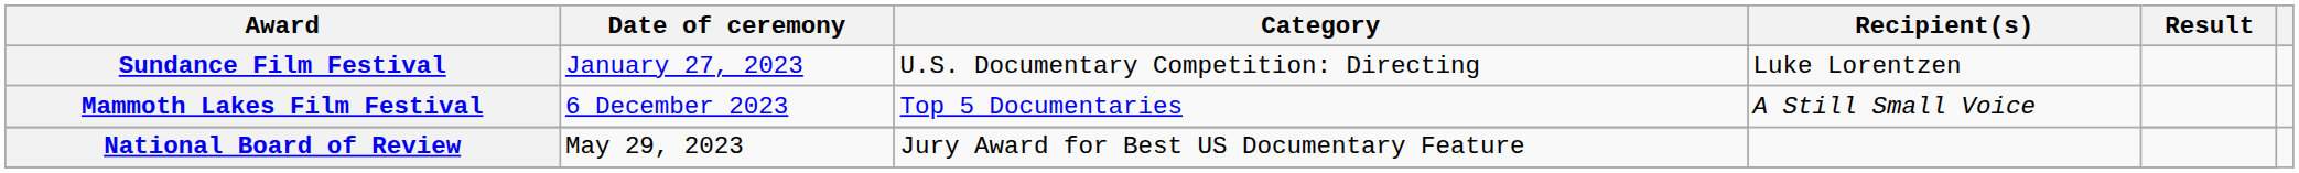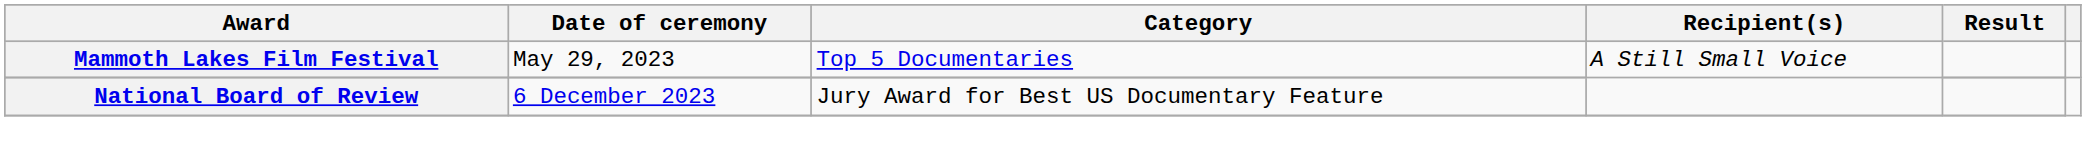 <table class="wikitable sortable plainrowheaders" style="width: 95%;">
 <tr>
 <th scope="col">Award</th>
 <th scope="col">Date of ceremony</th>
 <th scope="col">Category</th>
 <th scope="col">Recipient(s)</th>
 <th scope="col">Result</th>
 <th scope="col" class="unsortable"></th>
 </tr>
 <tr>
-<th scope="row"><a href='#'>Sundance Film Festival</a></th>
-<td><a href='#'>January 27, 2023</a></td>
-<td>U.S. Documentary Competition: Directing</td>
-<td>Luke Lorentzen</td>
-<td></td>
-<td align="center"></td>
-</tr>
-<tr>
 <th scope="row"><a href='#'>Mammoth Lakes Film Festival</a></th>
-<td><a href='#'>6 December 2023</a></td>
+<td>May 29, 2023</td>
 <td><a href='#'>Top 5 Documentaries</a></td>
 <td rowspan=2><em>A Still Small Voice</em></td>
 <td></td>
 <td align="center"></td>
 </tr>
 <tr>
 </tr>
 <tr>
 <th scope="row"><a href='#'>National Board of Review</a></th>
-<td>May 29, 2023</td>
+<td><a href='#'>6 December 2023</a></td>
 <td>Jury Award for Best US Documentary Feature</td>
 <td></td>
 <td align="center"></td>
 </tr>
 <tr>
 </tr>
 </table>
